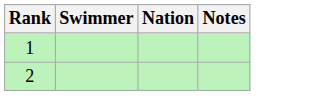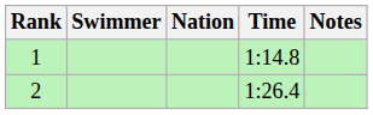 <table class="wikitable sortable" style="text-align:center">
 <tr>
 <th>Rank</th>
 <th>Swimmer</th>
 <th>Nation</th>
+<th>Time</th>
 <th>Notes</th>
 </tr>
 <tr style="background:#bbf3bb;">
 <td>1</td>
 <td align=left></td>
 <td align=left></td>
+<td>1:14.8</td>
 <td></td>
 </tr>
 <tr style="background:#bbf3bb;">
 <td>2</td>
 <td align=left></td>
 <td align=left></td>
+<td>1:26.4</td>
 <td></td>
 </tr>
 </table>
